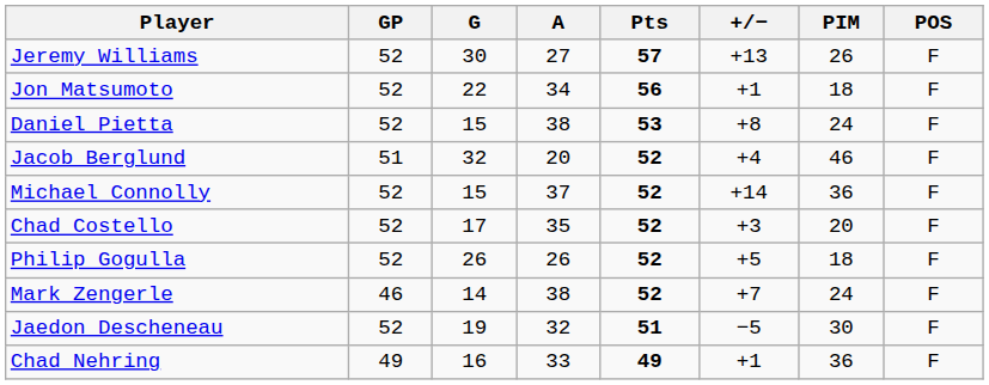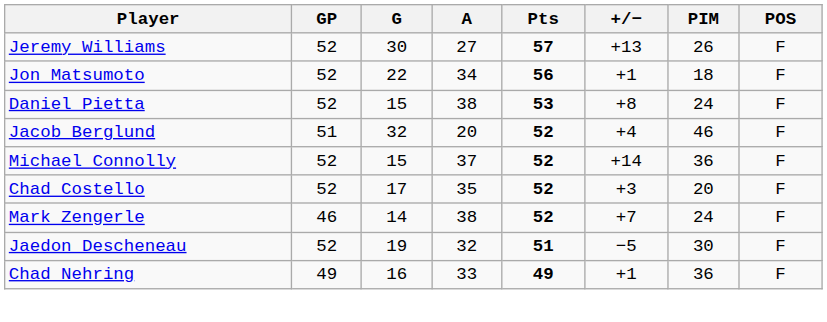 <table class="wikitable sortable" style="text-align:center;">
 <tr>
 <th style="width:225px;">Player</th>
 <th style="width:50px;">GP</th>
 <th style="width:50px;">G</th>
 <th style="width:50px;">A</th>
 <th style="width:60px;">Pts</th>
 <th style="width:60px;">+/−</th>
 <th style="width:50px;">PIM</th>
 <th style="width:60px;">POS</th>
 </tr>
 <tr>
 <td style="text-align:left;"><a href='#'>Jeremy Williams</a></td>
 <td>52</td>
 <td>30</td>
 <td>27</td>
 <td><strong>57</strong></td>
 <td>+13</td>
 <td>26</td>
 <td>F</td>
 </tr>
 <tr>
 <td style="text-align:left;"><a href='#'>Jon Matsumoto</a></td>
 <td>52</td>
 <td>22</td>
 <td>34</td>
 <td><strong>56</strong></td>
 <td>+1</td>
 <td>18</td>
 <td>F</td>
 </tr>
 <tr>
 <td style="text-align:left;"><a href='#'>Daniel Pietta</a></td>
 <td>52</td>
 <td>15</td>
 <td>38</td>
 <td><strong>53</strong></td>
 <td>+8</td>
 <td>24</td>
 <td>F</td>
 </tr>
 <tr>
 <td style="text-align:left;"><a href='#'>Jacob Berglund</a></td>
 <td>51</td>
 <td>32</td>
 <td>20</td>
 <td><strong>52</strong></td>
 <td>+4</td>
 <td>46</td>
 <td>F</td>
 </tr>
 <tr>
 <td style="text-align:left;"><a href='#'>Michael Connolly</a></td>
 <td>52</td>
 <td>15</td>
 <td>37</td>
 <td><strong>52</strong></td>
 <td>+14</td>
 <td>36</td>
 <td>F</td>
 </tr>
 <tr>
 <td style="text-align:left;"><a href='#'>Chad Costello</a></td>
 <td>52</td>
 <td>17</td>
 <td>35</td>
 <td><strong>52</strong></td>
 <td>+3</td>
 <td>20</td>
 <td>F</td>
 </tr>
 <tr>
-<td style="text-align:left;"><a href='#'>Philip Gogulla</a></td>
-<td>52</td>
-<td>26</td>
-<td>26</td>
-<td><strong>52</strong></td>
-<td>+5</td>
-<td>18</td>
-<td>F</td>
-</tr>
-<tr>
 <td style="text-align:left;"><a href='#'>Mark Zengerle</a></td>
 <td>46</td>
 <td>14</td>
 <td>38</td>
 <td><strong>52</strong></td>
 <td>+7</td>
 <td>24</td>
 <td>F</td>
 </tr>
 <tr>
 <td style="text-align:left;"><a href='#'>Jaedon Descheneau</a></td>
 <td>52</td>
 <td>19</td>
 <td>32</td>
 <td><strong>51</strong></td>
 <td>−5</td>
 <td>30</td>
 <td>F</td>
 </tr>
 <tr>
 <td style="text-align:left;"><a href='#'>Chad Nehring</a></td>
 <td>49</td>
 <td>16</td>
 <td>33</td>
 <td><strong>49</strong></td>
 <td>+1</td>
 <td>36</td>
 <td>F</td>
 </tr>
 </table>
